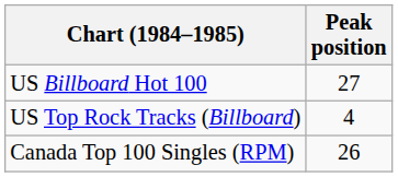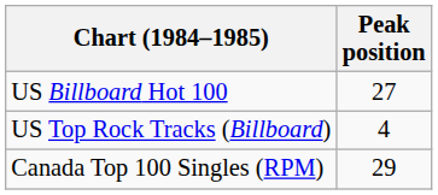 <table class="wikitable">
 <tr>
 <th>Chart (1984–1985)</th>
 <th>Peak<br>position</th>
 </tr>
 <tr>
 <td>US <a href='#'><em>Billboard</em> Hot 100</a></td>
 <td align="center">27</td>
 </tr>
 <tr>
 <td>US <a href='#'>Top Rock Tracks</a> (<em><a href='#'>Billboard</a></em>)</td>
 <td align="center">4</td>
 </tr>
 <tr>
 <td>Canada Top 100 Singles (<a href='#'>RPM</a>)</td>
-<td align="center">26</td>
+<td align="center">29</td>
 </tr>
 </table>
